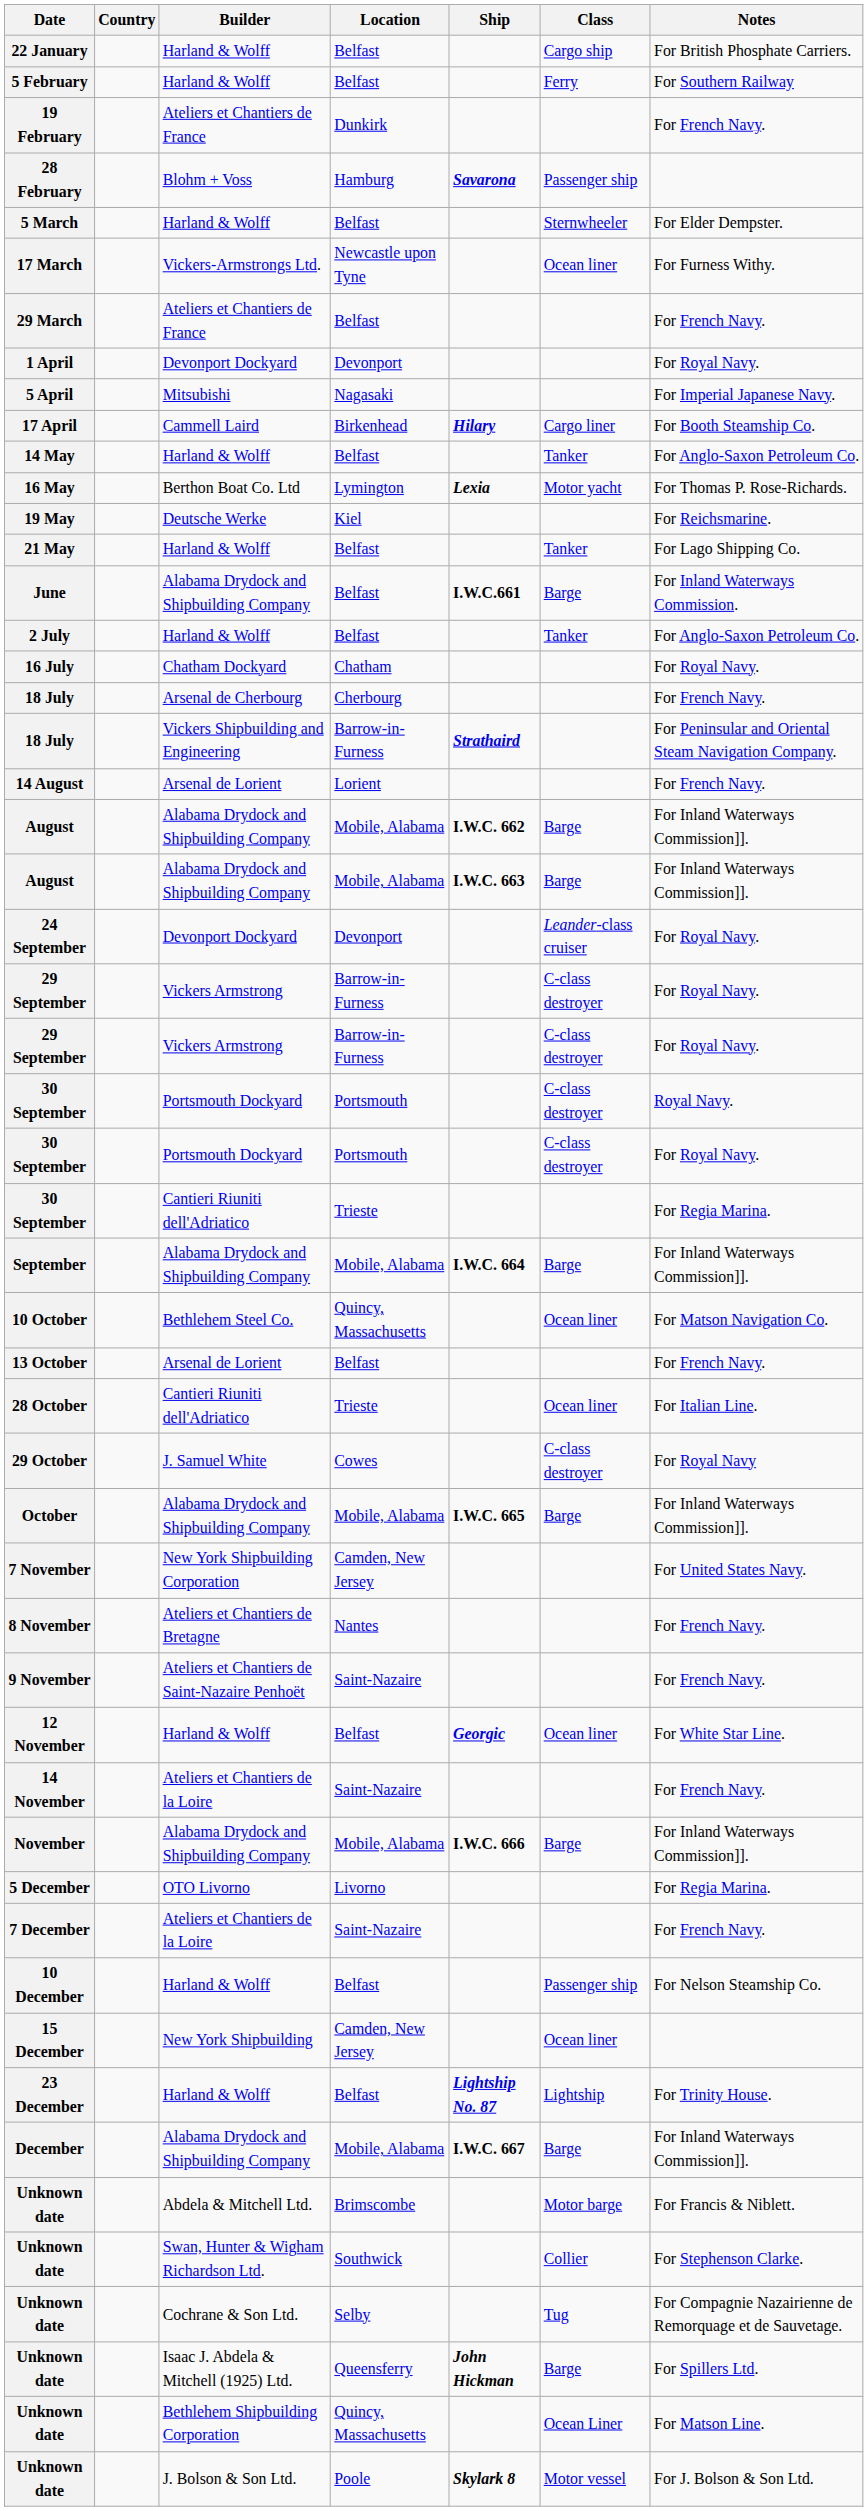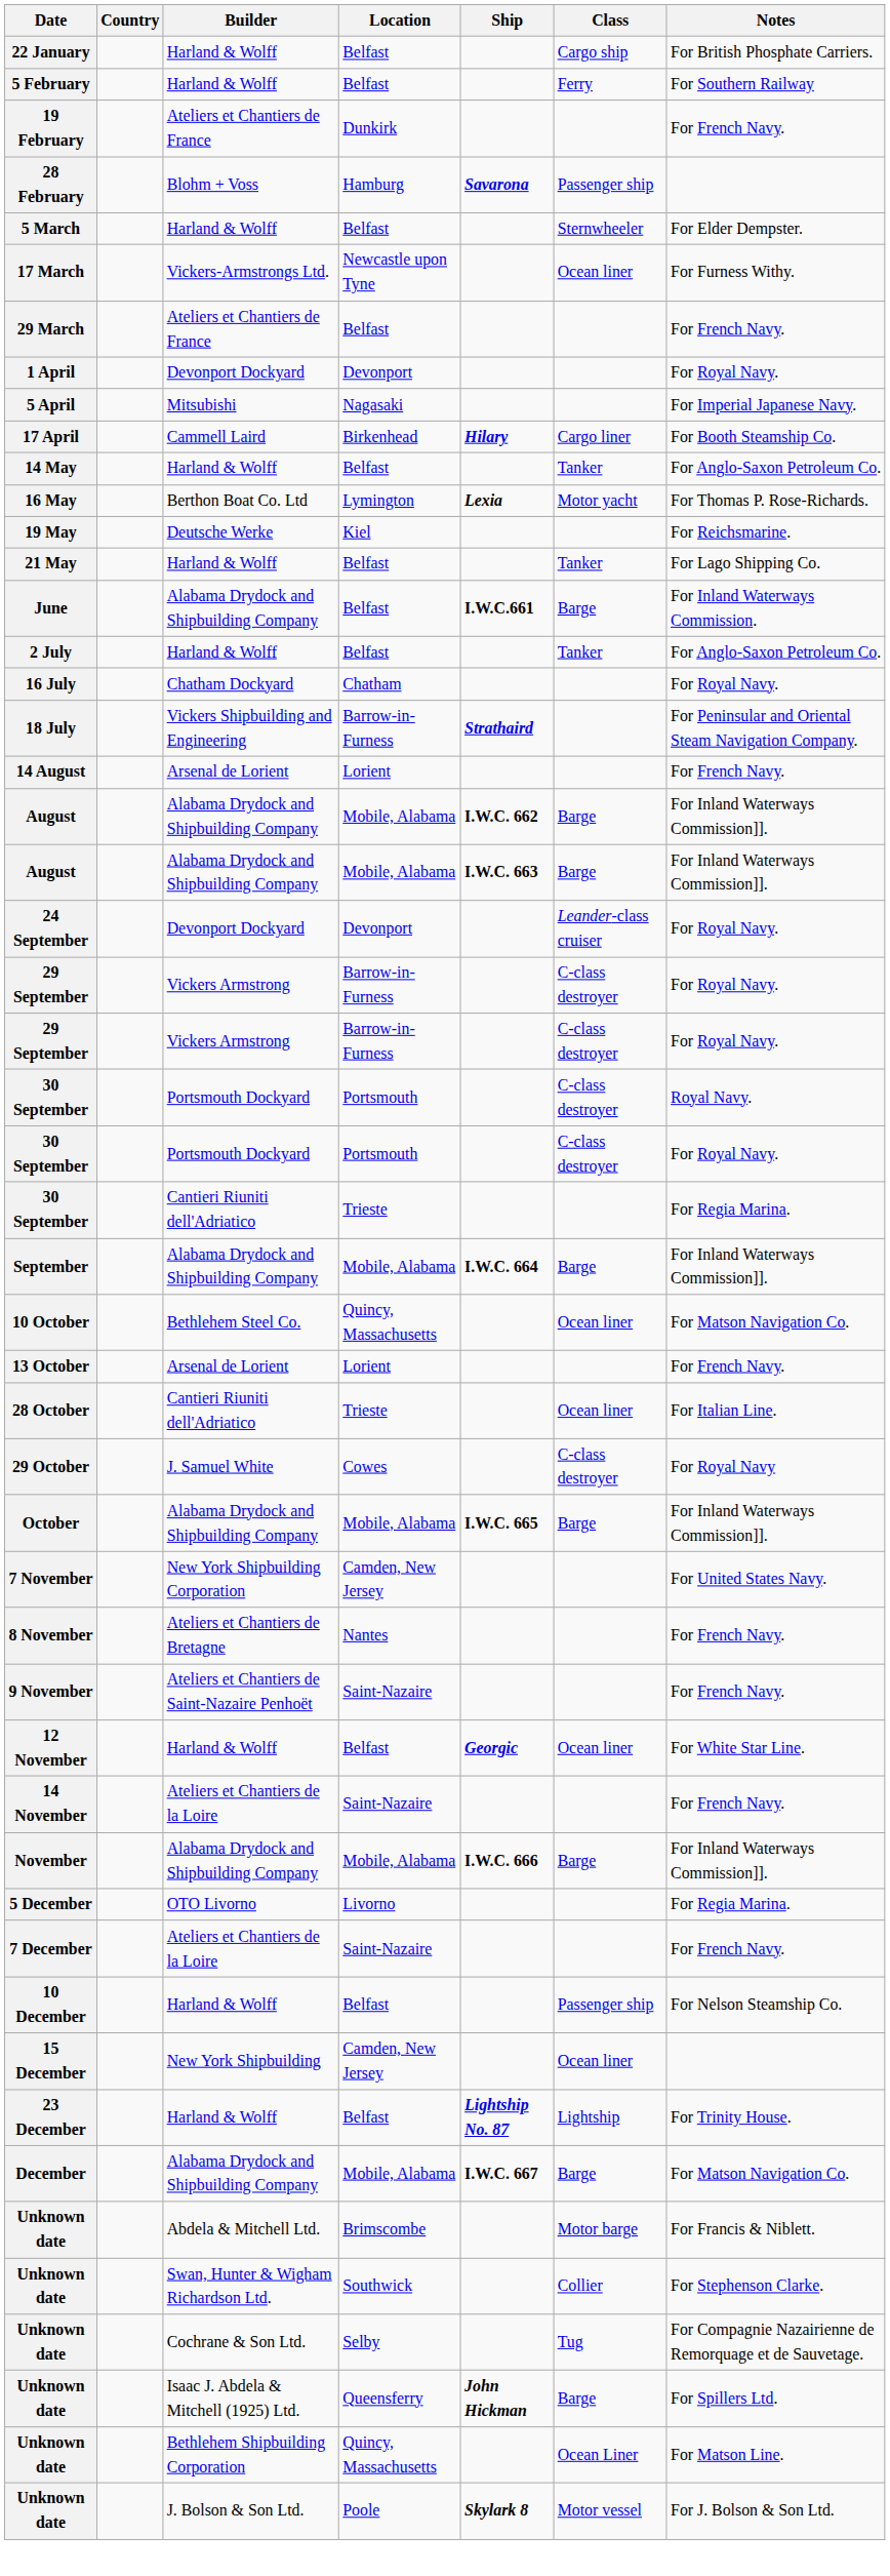 <table class="wikitable sortable" style="font-size:1.00em; line-height:1.5em;">
 <tr>
 <th>Date</th>
 <th>Country</th>
 <th>Builder</th>
 <th>Location</th>
 <th>Ship</th>
 <th>Class</th>
 <th>Notes</th>
 </tr>
 <tr ---->
 <th>22 January</th>
 <td></td>
 <td><a href='#'>Harland & Wolff</a></td>
 <td><a href='#'>Belfast</a></td>
 <td><strong></strong></td>
 <td><a href='#'>Cargo ship</a></td>
 <td>For British Phosphate Carriers.</td>
 </tr>
 <tr ---->
 <th>5 February</th>
 <td></td>
 <td><a href='#'>Harland & Wolff</a></td>
 <td><a href='#'>Belfast</a></td>
 <td><strong></strong></td>
 <td><a href='#'>Ferry</a></td>
 <td>For <a href='#'>Southern Railway</a></td>
 </tr>
 <tr ---->
 <th>19 February</th>
 <td></td>
 <td><a href='#'>Ateliers et Chantiers de France</a></td>
 <td><a href='#'>Dunkirk</a></td>
 <td><strong></strong></td>
 <td></td>
 <td>For <a href='#'>French Navy</a>.</td>
 </tr>
 <tr>
 <th>28 February</th>
 <td></td>
 <td><a href='#'>Blohm + Voss</a></td>
 <td><a href='#'>Hamburg</a></td>
 <td><strong><a href='#'><em>Savarona</em></a></strong></td>
 <td><a href='#'>Passenger ship</a></td>
 <td></td>
 </tr>
 <tr ---->
 <th>5 March</th>
 <td></td>
 <td><a href='#'>Harland & Wolff</a></td>
 <td><a href='#'>Belfast</a></td>
 <td><strong></strong></td>
 <td><a href='#'>Sternwheeler</a></td>
 <td>For Elder Dempster.</td>
 </tr>
 <tr>
 <th>17 March</th>
 <td></td>
 <td><a href='#'>Vickers-Armstrongs Ltd</a>.</td>
 <td><a href='#'>Newcastle upon Tyne</a></td>
 <td><strong></strong></td>
 <td><a href='#'>Ocean liner</a></td>
 <td>For Furness Withy.</td>
 </tr>
 <tr>
 <th>29 March</th>
 <td></td>
 <td><a href='#'>Ateliers et Chantiers de France</a></td>
 <td><a href='#'>Belfast</a></td>
 <td><strong></strong></td>
 <td></td>
 <td>For <a href='#'>French Navy</a>.</td>
 </tr>
 <tr>
 <th>1 April</th>
 <td></td>
 <td><a href='#'>Devonport Dockyard</a></td>
 <td><a href='#'>Devonport</a></td>
 <td><strong></strong></td>
 <td></td>
 <td>For <a href='#'>Royal Navy</a>.</td>
 </tr>
 <tr>
 <th>5 April</th>
 <td></td>
 <td><a href='#'>Mitsubishi</a></td>
 <td><a href='#'>Nagasaki</a></td>
 <td><strong></strong></td>
 <td></td>
 <td>For <a href='#'>Imperial Japanese Navy</a>.</td>
 </tr>
 <tr>
 <th>17 April</th>
 <td></td>
 <td><a href='#'>Cammell Laird</a></td>
 <td><a href='#'>Birkenhead</a></td>
 <td><strong><a href='#'><em>Hilary</em></a></strong></td>
 <td><a href='#'>Cargo liner</a></td>
 <td>For <a href='#'>Booth Steamship Co</a>.</td>
 </tr>
 <tr ---->
 <th>14 May</th>
 <td></td>
 <td><a href='#'>Harland & Wolff</a></td>
 <td><a href='#'>Belfast</a></td>
 <td><strong></strong></td>
 <td><a href='#'>Tanker</a></td>
 <td>For <a href='#'>Anglo-Saxon Petroleum Co</a>.</td>
 </tr>
 <tr ---->
 <th>16 May</th>
 <td></td>
 <td>Berthon Boat Co. Ltd</td>
 <td><a href='#'>Lymington</a></td>
 <td><strong><em>Lexia</em></strong></td>
 <td><a href='#'>Motor yacht</a></td>
 <td>For Thomas P. Rose-Richards.</td>
 </tr>
 <tr>
 <th>19 May</th>
 <td></td>
 <td><a href='#'>Deutsche Werke</a></td>
 <td><a href='#'>Kiel</a></td>
 <td><strong></strong></td>
 <td></td>
 <td>For <a href='#'>Reichsmarine</a>.</td>
 </tr>
 <tr ---->
 <th>21 May</th>
 <td></td>
 <td><a href='#'>Harland & Wolff</a></td>
 <td><a href='#'>Belfast</a></td>
 <td><strong></strong></td>
 <td><a href='#'>Tanker</a></td>
 <td>For Lago Shipping Co.</td>
 </tr>
 <tr ---->
 <th>June</th>
 <td></td>
 <td><a href='#'>Alabama Drydock and Shipbuilding Company</a></td>
 <td><a href='#'>Belfast</a></td>
 <td><strong>I.W.C.661</strong></td>
 <td><a href='#'>Barge</a></td>
 <td>For <a href='#'>Inland Waterways Commission</a>.</td>
 </tr>
 <tr ---->
 <th>2 July</th>
 <td></td>
 <td><a href='#'>Harland & Wolff</a></td>
 <td><a href='#'>Belfast</a></td>
 <td><strong></strong></td>
 <td><a href='#'>Tanker</a></td>
 <td>For <a href='#'>Anglo-Saxon Petroleum Co</a>.</td>
 </tr>
 <tr>
 <th>16 July</th>
 <td></td>
 <td><a href='#'>Chatham Dockyard</a></td>
 <td><a href='#'>Chatham</a></td>
 <td><strong></strong></td>
 <td></td>
 <td>For <a href='#'>Royal Navy</a>.</td>
 </tr>
 <tr>
 <th>18 July</th>
 <td></td>
-<td><a href='#'>Arsenal de Cherbourg</a></td>
-<td><a href='#'>Cherbourg</a></td>
-<td><strong></strong></td>
-<td></td>
-<td>For <a href='#'>French Navy</a>.</td>
-</tr>
-<tr>
-<th>18 July</th>
-<td></td>
 <td><a href='#'>Vickers Shipbuilding and Engineering</a></td>
 <td><a href='#'>Barrow-in-Furness</a></td>
 <td><strong><a href='#'><em>Strathaird</em></a></strong></td>
 <td></td>
 <td>For <a href='#'>Peninsular and Oriental Steam Navigation Company</a>.</td>
 </tr>
 <tr>
 <th>14 August</th>
 <td></td>
 <td><a href='#'>Arsenal de Lorient</a></td>
 <td><a href='#'>Lorient</a></td>
 <td><strong></strong></td>
 <td></td>
 <td>For <a href='#'>French Navy</a>.</td>
 </tr>
 <tr ---->
 <th>August</th>
 <td></td>
 <td><a href='#'>Alabama Drydock and Shipbuilding Company</a></td>
 <td><a href='#'>Mobile, Alabama</a></td>
 <td><strong>I.W.C. 662</strong></td>
 <td><a href='#'>Barge</a></td>
 <td>For Inland Waterways Commission]].</td>
 </tr>
 <tr ---->
 <th>August</th>
 <td></td>
 <td><a href='#'>Alabama Drydock and Shipbuilding Company</a></td>
 <td><a href='#'>Mobile, Alabama</a></td>
 <td><strong>I.W.C. 663</strong></td>
 <td><a href='#'>Barge</a></td>
 <td>For Inland Waterways Commission]].</td>
 </tr>
 <tr>
 <th>24 September</th>
 <td></td>
 <td><a href='#'>Devonport Dockyard</a></td>
 <td><a href='#'>Devonport</a></td>
 <td><strong></strong></td>
 <td><a href='#'><em>Leander</em>-class</a> <a href='#'>cruiser</a></td>
 <td>For <a href='#'>Royal Navy</a>.</td>
 </tr>
 <tr>
 <th>29 September</th>
 <td></td>
 <td><a href='#'>Vickers Armstrong</a></td>
 <td><a href='#'>Barrow-in-Furness</a></td>
 <td><strong></strong></td>
 <td><a href='#'>C-class</a> <a href='#'>destroyer</a></td>
 <td>For <a href='#'>Royal Navy</a>.</td>
 </tr>
 <tr>
 <th>29 September</th>
 <td></td>
 <td><a href='#'>Vickers Armstrong</a></td>
 <td><a href='#'>Barrow-in-Furness</a></td>
 <td><strong></strong></td>
 <td><a href='#'>C-class</a> <a href='#'>destroyer</a></td>
 <td>For <a href='#'>Royal Navy</a>.</td>
 </tr>
 <tr>
 <th>30 September</th>
 <td></td>
 <td><a href='#'>Portsmouth Dockyard</a></td>
 <td><a href='#'>Portsmouth</a></td>
 <td><strong></strong></td>
 <td><a href='#'>C-class</a> <a href='#'>destroyer</a></td>
 <td><a href='#'>Royal Navy</a>.</td>
 </tr>
 <tr>
 <th>30 September</th>
 <td></td>
 <td><a href='#'>Portsmouth Dockyard</a></td>
 <td><a href='#'>Portsmouth</a></td>
 <td><strong></strong></td>
 <td><a href='#'>C-class</a> <a href='#'>destroyer</a></td>
 <td>For <a href='#'>Royal Navy</a>.</td>
 </tr>
 <tr>
 <th>30 September</th>
 <td></td>
 <td><a href='#'>Cantieri Riuniti dell'Adriatico</a></td>
 <td><a href='#'>Trieste</a></td>
 <td><strong></strong></td>
 <td></td>
 <td>For <a href='#'>Regia Marina</a>.</td>
 </tr>
 <tr ---->
 <th>September</th>
 <td></td>
 <td><a href='#'>Alabama Drydock and Shipbuilding Company</a></td>
 <td><a href='#'>Mobile, Alabama</a></td>
 <td><strong>I.W.C. 664</strong></td>
 <td><a href='#'>Barge</a></td>
 <td>For Inland Waterways Commission]].</td>
 </tr>
 <tr>
 <th>10 October</th>
 <td></td>
 <td><a href='#'>Bethlehem Steel Co.</a></td>
 <td><a href='#'>Quincy, Massachusetts</a></td>
 <td><strong></strong></td>
 <td><a href='#'>Ocean liner</a></td>
 <td>For <a href='#'>Matson Navigation Co</a>.</td>
 </tr>
 <tr>
 <th>13 October</th>
 <td></td>
 <td><a href='#'>Arsenal de Lorient</a></td>
-<td><a href='#'>Belfast</a></td>
+<td><a href='#'>Lorient</a></td>
 <td><strong></strong></td>
 <td></td>
 <td>For <a href='#'>French Navy</a>.</td>
 </tr>
 <tr>
 <th>28 October</th>
 <td></td>
 <td><a href='#'>Cantieri Riuniti dell'Adriatico</a></td>
 <td><a href='#'>Trieste</a></td>
 <td><strong></strong></td>
 <td><a href='#'>Ocean liner</a></td>
 <td>For <a href='#'>Italian Line</a>.</td>
 </tr>
 <tr>
 <th>29 October</th>
 <td></td>
 <td><a href='#'>J. Samuel White</a></td>
 <td><a href='#'>Cowes</a></td>
 <td><strong></strong></td>
 <td><a href='#'>C-class</a> <a href='#'>destroyer</a></td>
 <td>For <a href='#'>Royal Navy</a></td>
 </tr>
 <tr ---->
 <th>October</th>
 <td></td>
 <td><a href='#'>Alabama Drydock and Shipbuilding Company</a></td>
 <td><a href='#'>Mobile, Alabama</a></td>
 <td><strong>I.W.C. 665</strong></td>
 <td><a href='#'>Barge</a></td>
 <td>For Inland Waterways Commission]].</td>
 </tr>
 <tr>
 <th>7 November</th>
 <td></td>
 <td><a href='#'>New York Shipbuilding Corporation</a></td>
 <td><a href='#'>Camden, New Jersey</a></td>
 <td><strong></strong></td>
 <td></td>
 <td>For <a href='#'>United States Navy</a>.</td>
 </tr>
 <tr>
 <th>8 November</th>
 <td></td>
 <td><a href='#'>Ateliers et Chantiers de Bretagne</a></td>
 <td><a href='#'>Nantes</a></td>
 <td><strong></strong></td>
 <td></td>
 <td>For <a href='#'>French Navy</a>.</td>
 </tr>
 <tr>
 <th>9 November</th>
 <td></td>
 <td><a href='#'>Ateliers et Chantiers de Saint-Nazaire Penhoët</a></td>
 <td><a href='#'>Saint-Nazaire</a></td>
 <td><strong></strong></td>
 <td></td>
 <td>For <a href='#'>French Navy</a>.</td>
 </tr>
 <tr>
 <th>12 November</th>
 <td></td>
 <td><a href='#'>Harland & Wolff</a></td>
 <td><a href='#'>Belfast</a></td>
 <td><strong><a href='#'><em>Georgic</em></a></strong></td>
 <td><a href='#'>Ocean liner</a></td>
 <td>For <a href='#'>White Star Line</a>.</td>
 </tr>
 <tr>
 <th>14 November</th>
 <td></td>
 <td><a href='#'>Ateliers et Chantiers de la Loire</a></td>
 <td><a href='#'>Saint-Nazaire</a></td>
 <td><strong></strong></td>
 <td></td>
 <td>For <a href='#'>French Navy</a>.</td>
 </tr>
 <tr ---->
 <th>November</th>
 <td></td>
 <td><a href='#'>Alabama Drydock and Shipbuilding Company</a></td>
 <td><a href='#'>Mobile, Alabama</a></td>
 <td><strong>I.W.C. 666</strong></td>
 <td><a href='#'>Barge</a></td>
 <td>For Inland Waterways Commission]].</td>
 </tr>
 <tr>
 <th>5 December</th>
 <td></td>
 <td><a href='#'>OTO Livorno</a></td>
 <td><a href='#'>Livorno</a></td>
 <td><strong></strong></td>
 <td></td>
 <td>For <a href='#'>Regia Marina</a>.</td>
 </tr>
 <tr>
 <th>7 December</th>
 <td></td>
 <td><a href='#'>Ateliers et Chantiers de la Loire</a></td>
 <td><a href='#'>Saint-Nazaire</a></td>
 <td><strong></strong></td>
 <td></td>
 <td>For <a href='#'>French Navy</a>.</td>
 </tr>
 <tr ---->
 <th>10 December</th>
 <td></td>
 <td><a href='#'>Harland & Wolff</a></td>
 <td><a href='#'>Belfast</a></td>
 <td><strong></strong></td>
 <td><a href='#'>Passenger ship</a></td>
 <td>For Nelson Steamship Co.</td>
 </tr>
 <tr>
 <th>15 December</th>
 <td></td>
 <td><a href='#'>New York Shipbuilding</a></td>
 <td><a href='#'>Camden, New Jersey</a></td>
 <td><strong></strong></td>
 <td><a href='#'>Ocean liner</a></td>
 <td></td>
 </tr>
 <tr ---->
 <th>23 December</th>
 <td></td>
 <td><a href='#'>Harland & Wolff</a></td>
 <td><a href='#'>Belfast</a></td>
 <td><strong><a href='#'><em>Lightship No. 87</em></a></strong></td>
 <td><a href='#'>Lightship</a></td>
 <td>For <a href='#'>Trinity House</a>.</td>
 </tr>
 <tr ---->
 <th>December</th>
 <td></td>
 <td><a href='#'>Alabama Drydock and Shipbuilding Company</a></td>
 <td><a href='#'>Mobile, Alabama</a></td>
 <td><strong>I.W.C. 667</strong></td>
 <td><a href='#'>Barge</a></td>
-<td>For Inland Waterways Commission]].</td>
+<td>For <a href='#'>Matson Navigation Co</a>.</td>
 </tr>
 <tr ---->
 <th>Unknown date</th>
 <td></td>
 <td>Abdela & Mitchell Ltd.</td>
 <td><a href='#'>Brimscombe</a></td>
 <td><strong></strong></td>
 <td><a href='#'>Motor barge</a></td>
 <td>For Francis & Niblett.</td>
 </tr>
 <tr ---->
 <th>Unknown date</th>
 <td></td>
 <td><a href='#'>Swan, Hunter & Wigham Richardson Ltd</a>.</td>
 <td><a href='#'>Southwick</a></td>
 <td><strong></strong></td>
 <td><a href='#'>Collier</a></td>
 <td>For <a href='#'>Stephenson Clarke</a>.</td>
 </tr>
 <tr ---->
 <th>Unknown date</th>
 <td></td>
 <td>Cochrane & Son Ltd.</td>
 <td><a href='#'>Selby</a></td>
 <td><strong></strong></td>
 <td><a href='#'>Tug</a></td>
 <td>For Compagnie Nazairienne de Remorquage et de Sauvetage.</td>
 </tr>
 <tr ---->
 <th>Unknown date</th>
 <td></td>
 <td>Isaac J. Abdela & Mitchell (1925) Ltd.</td>
 <td><a href='#'>Queensferry</a></td>
 <td><strong><em>John Hickman</em></strong></td>
 <td><a href='#'>Barge</a></td>
 <td>For <a href='#'>Spillers Ltd</a>.</td>
 </tr>
 <tr>
 <th>Unknown date</th>
 <td></td>
 <td><a href='#'>Bethlehem Shipbuilding Corporation</a></td>
 <td><a href='#'>Quincy, Massachusetts</a></td>
 <td><strong></strong></td>
 <td><a href='#'>Ocean Liner</a></td>
 <td>For <a href='#'>Matson Line</a>.</td>
 </tr>
 <tr ---->
 <th>Unknown date</th>
 <td></td>
 <td>J. Bolson & Son Ltd.</td>
 <td><a href='#'>Poole</a></td>
 <td><strong><em>Skylark 8</em></strong></td>
 <td><a href='#'>Motor vessel</a></td>
 <td>For J. Bolson & Son Ltd.</td>
 </tr>
 </table>
